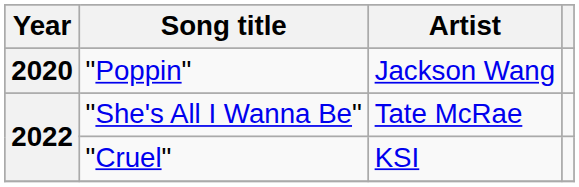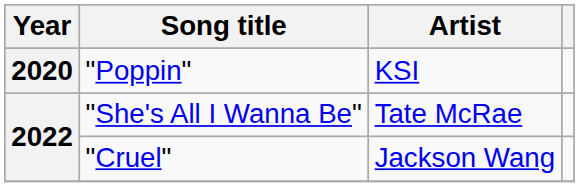 <table class="wikitable plainrowheaders">
 <tr>
 <th scope="col">Year</th>
 <th scope="col">Song title</th>
 <th scope="col">Artist</th>
 <th class="unsortable" scope="col"></th>
 </tr>
 <tr>
 <th scope="row">2020</th>
 <td>"<a href='#'>Poppin</a>" </td>
-<td><a href='#'>Jackson Wang</a></td>
+<td><a href='#'>KSI</a></td>
 <td style="text-align:center"></td>
 </tr>
 <tr>
 <th scope="row" rowspan="2">2022</th>
 <td>"<a href='#'>She's All I Wanna Be</a>"</td>
 <td><a href='#'>Tate McRae</a></td>
 <td style="text-align:center"></td>
 </tr>
 <tr>
 <td>"<a href='#'>Cruel</a>"</td>
-<td><a href='#'>KSI</a></td>
+<td><a href='#'>Jackson Wang</a></td>
 <td style="text-align:center"></td>
 </tr>
 <tr>
 </tr>
 </table>
